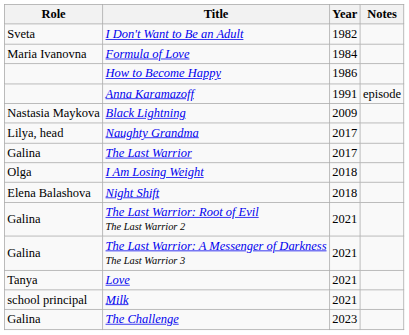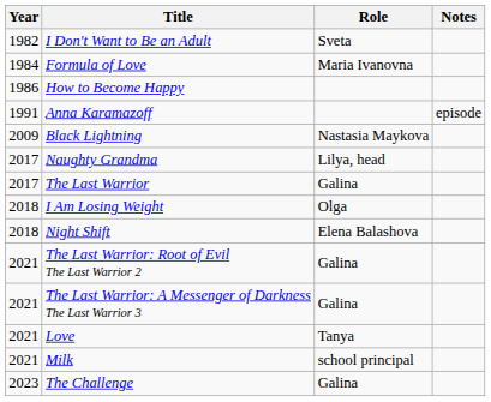 <table class="wikitable sortable">
 <tr>
+<th>Year</th>
+<th>Title</th>
 <th>Role</th>
-<th>Title</th>
-<th>Year</th>
 <th>Notes</th>
 </tr>
 <tr>
+<td>1982</td>
+<td><em><a href='#'>I Don't Want to Be an Adult</a></em></td>
 <td>Sveta</td>
-<td><em><a href='#'>I Don't Want to Be an Adult</a></em></td>
-<td>1982</td>
 <td></td>
 </tr>
 <tr>
+<td>1984</td>
+<td><em><a href='#'>Formula of Love</a></em></td>
 <td>Maria Ivanovna</td>
-<td><em><a href='#'>Formula of Love</a></em></td>
-<td>1984</td>
 <td></td>
 </tr>
 <tr>
+<td>1986</td>
+<td><em><a href='#'>How to Become Happy</a></em></td>
 <td></td>
-<td><em><a href='#'>How to Become Happy</a></em></td>
-<td>1986</td>
 <td></td>
 </tr>
 <tr>
+<td>1991</td>
+<td><em><a href='#'>Anna Karamazoff</a></em></td>
 <td></td>
-<td><em><a href='#'>Anna Karamazoff</a></em></td>
-<td>1991</td>
 <td>episode</td>
 </tr>
 <tr>
+<td>2009</td>
+<td><em><a href='#'>Black Lightning</a></em></td>
 <td>Nastasia Maykova</td>
-<td><em><a href='#'>Black Lightning</a></em></td>
-<td>2009</td>
 <td></td>
 </tr>
 <tr>
+<td>2017</td>
+<td><em><a href='#'>Naughty Grandma</a></em></td>
 <td>Lilya, head</td>
-<td><em><a href='#'>Naughty Grandma</a></em></td>
-<td>2017</td>
 <td></td>
 </tr>
 <tr>
+<td>2017</td>
+<td><em><a href='#'>The Last Warrior</a></em></td>
 <td>Galina</td>
-<td><em><a href='#'>The Last Warrior</a></em></td>
-<td>2017</td>
 <td></td>
 </tr>
 <tr>
+<td>2018</td>
+<td><em><a href='#'>I Am Losing Weight</a></em></td>
 <td>Olga</td>
-<td><em><a href='#'>I Am Losing Weight</a></em></td>
-<td>2018</td>
 <td></td>
 </tr>
 <tr>
+<td>2018</td>
+<td><em><a href='#'>Night Shift</a></em></td>
 <td>Elena Balashova</td>
-<td><em><a href='#'>Night Shift</a></em></td>
-<td>2018</td>
 <td></td>
 </tr>
 <tr>
+<td>2021</td>
+<td><em><a href='#'>The Last Warrior: Root of Evil</a></em> <br> <small><em>The Last Warrior 2</em></small></td>
 <td>Galina</td>
-<td><em><a href='#'>The Last Warrior: Root of Evil</a></em> <br> <small><em>The Last Warrior 2</em></small></td>
-<td>2021</td>
 <td></td>
 </tr>
 <tr>
+<td>2021</td>
+<td><em><a href='#'>The Last Warrior: A Messenger of Darkness</a></em> <br> <small><em>The Last Warrior 3</em></small></td>
 <td>Galina</td>
-<td><em><a href='#'>The Last Warrior: A Messenger of Darkness</a></em> <br> <small><em>The Last Warrior 3</em></small></td>
-<td>2021</td>
 <td></td>
 </tr>
 <tr>
+<td>2021</td>
+<td><em><a href='#'>Love</a></em></td>
 <td>Tanya</td>
-<td><em><a href='#'>Love</a></em></td>
-<td>2021</td>
 <td></td>
 </tr>
 <tr>
+<td>2021</td>
+<td><em><a href='#'>Milk</a></em></td>
 <td>school principal</td>
-<td><em><a href='#'>Milk</a></em></td>
-<td>2021</td>
 <td></td>
 </tr>
 <tr>
+<td>2023</td>
+<td><em><a href='#'>The Challenge</a></em></td>
 <td>Galina</td>
-<td><em><a href='#'>The Challenge</a></em></td>
-<td>2023</td>
 <td></td>
 </tr>
 </table>
